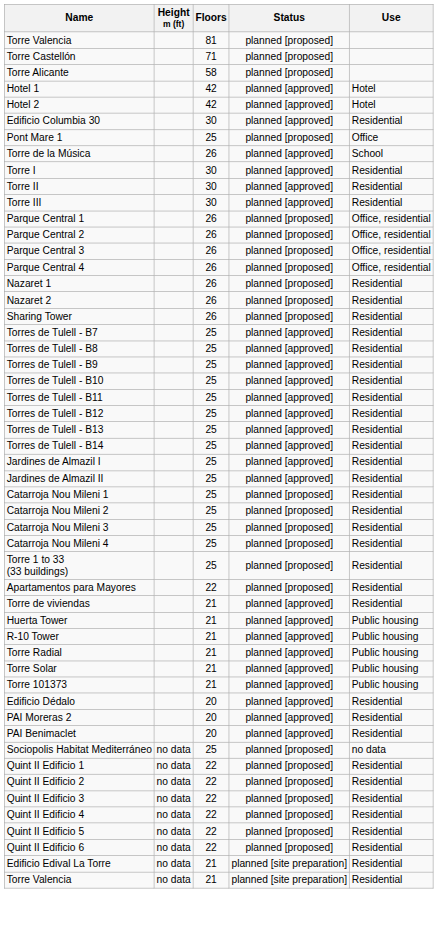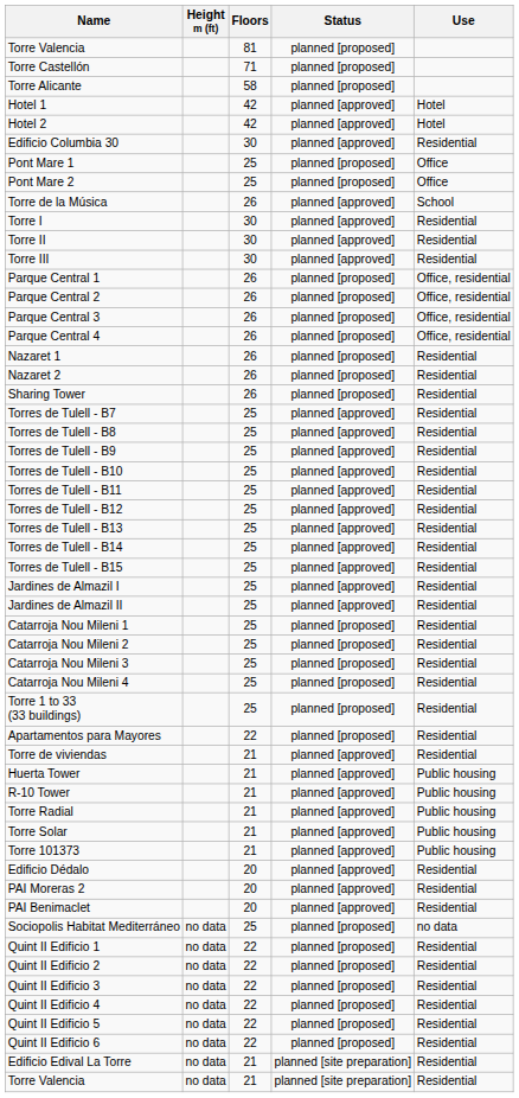 <table class="wikitable sortable">
 <tr>
 <th>Name</th>
 <th>Height<br><small>m (ft)</small></th>
 <th>Floors</th>
 <th>Status</th>
 <th>Use</th>
 </tr>
 <tr>
 <td>Torre Valencia </td>
 <td align="center"></td>
 <td align="center">81</td>
 <td align="center">planned [proposed]</td>
 <td></td>
 </tr>
 <tr>
 <td>Torre Castellón </td>
 <td align="center"></td>
 <td align="center">71</td>
 <td align="center">planned [proposed]</td>
 <td></td>
 </tr>
 <tr>
 <td>Torre Alicante </td>
 <td align="center"></td>
 <td align="center">58</td>
 <td align="center">planned [proposed]</td>
 <td></td>
 </tr>
 <tr>
 <td>Hotel 1 </td>
 <td align="center"></td>
 <td align="center">42</td>
 <td align="center">planned [approved]</td>
 <td>Hotel</td>
 </tr>
 <tr>
 <td>Hotel 2 </td>
 <td align="center"></td>
 <td align="center">42</td>
 <td align="center">planned [approved]</td>
 <td>Hotel</td>
 </tr>
 <tr>
 <td>Edificio Columbia 30 </td>
 <td align="center"></td>
 <td align="center">30</td>
 <td align="center">planned [approved]</td>
 <td>Residential</td>
 </tr>
 <tr>
 <td>Pont Mare 1 </td>
+<td align="center"></td>
+<td align="center">25</td>
+<td align="center">planned [proposed]</td>
+<td>Office</td>
+</tr>
+<tr>
+<td>Pont Mare 2 </td>
 <td align="center"></td>
 <td align="center">25</td>
 <td align="center">planned [proposed]</td>
 <td>Office</td>
 </tr>
 <tr>
 <td>Torre de la Música </td>
 <td align="center"></td>
 <td align="center">26</td>
 <td align="center">planned [approved]</td>
 <td>School</td>
 </tr>
 <tr>
 <td>Torre I </td>
 <td align="center"></td>
 <td align="center">30</td>
 <td align="center">planned [approved]</td>
 <td>Residential</td>
 </tr>
 <tr>
 <td>Torre II </td>
 <td align="center"></td>
 <td align="center">30</td>
 <td align="center">planned [approved]</td>
 <td>Residential</td>
 </tr>
 <tr>
 <td>Torre III </td>
 <td align="center"></td>
 <td align="center">30</td>
 <td align="center">planned [approved]</td>
 <td>Residential</td>
 </tr>
 <tr>
 <td>Parque Central 1 </td>
 <td align="center"></td>
 <td align="center">26</td>
 <td align="center">planned [proposed]</td>
 <td>Office, residential</td>
 </tr>
 <tr>
 <td>Parque Central 2 </td>
 <td align="center"></td>
 <td align="center">26</td>
 <td align="center">planned [proposed]</td>
 <td>Office, residential</td>
 </tr>
 <tr>
 <td>Parque Central 3 </td>
 <td align="center"></td>
 <td align="center">26</td>
 <td align="center">planned [proposed]</td>
 <td>Office, residential</td>
 </tr>
 <tr>
 <td>Parque Central 4 </td>
 <td align="center"></td>
 <td align="center">26</td>
 <td align="center">planned [proposed]</td>
 <td>Office, residential</td>
 </tr>
 <tr>
 <td>Nazaret 1 </td>
 <td align="center"></td>
 <td align="center">26</td>
 <td align="center">planned [proposed]</td>
 <td>Residential</td>
 </tr>
 <tr>
 <td>Nazaret 2 </td>
 <td align="center"></td>
 <td align="center">26</td>
 <td align="center">planned [proposed]</td>
 <td>Residential</td>
 </tr>
 <tr>
 <td>Sharing Tower </td>
 <td align="center"></td>
 <td align="center">26</td>
 <td align="center">planned [proposed]</td>
 <td>Residential</td>
 </tr>
 <tr>
 <td>Torres de Tulell - B7 </td>
 <td align="center"></td>
 <td align="center">25</td>
 <td align="center">planned [approved]</td>
 <td>Residential</td>
 </tr>
 <tr>
 <td>Torres de Tulell - B8 </td>
 <td align="center"></td>
 <td align="center">25</td>
 <td align="center">planned [approved]</td>
 <td>Residential</td>
 </tr>
 <tr>
 <td>Torres de Tulell - B9 </td>
 <td align="center"></td>
 <td align="center">25</td>
 <td align="center">planned [approved]</td>
 <td>Residential</td>
 </tr>
 <tr>
 <td>Torres de Tulell - B10 </td>
 <td align="center"></td>
 <td align="center">25</td>
 <td align="center">planned [approved]</td>
 <td>Residential</td>
 </tr>
 <tr>
 <td>Torres de Tulell - B11 </td>
 <td align="center"></td>
 <td align="center">25</td>
 <td align="center">planned [approved]</td>
 <td>Residential</td>
 </tr>
 <tr>
 <td>Torres de Tulell - B12 </td>
 <td align="center"></td>
 <td align="center">25</td>
 <td align="center">planned [approved]</td>
 <td>Residential</td>
 </tr>
 <tr>
 <td>Torres de Tulell - B13 </td>
 <td align="center"></td>
 <td align="center">25</td>
 <td align="center">planned [approved]</td>
 <td>Residential</td>
 </tr>
 <tr>
 <td>Torres de Tulell - B14 </td>
+<td align="center"></td>
+<td align="center">25</td>
+<td align="center">planned [approved]</td>
+<td>Residential</td>
+</tr>
+<tr>
+<td>Torres de Tulell - B15 </td>
 <td align="center"></td>
 <td align="center">25</td>
 <td align="center">planned [approved]</td>
 <td>Residential</td>
 </tr>
 <tr>
 <td>Jardines de Almazil I </td>
 <td align="center"></td>
 <td align="center">25</td>
 <td align="center">planned [approved]</td>
 <td>Residential</td>
 </tr>
 <tr>
 <td>Jardines de Almazil II </td>
 <td align="center"></td>
 <td align="center">25</td>
 <td align="center">planned [approved]</td>
 <td>Residential</td>
 </tr>
 <tr>
 <td>Catarroja Nou Mileni 1 </td>
 <td align="center"></td>
 <td align="center">25</td>
 <td align="center">planned [proposed]</td>
 <td>Residential</td>
 </tr>
 <tr>
 <td>Catarroja Nou Mileni 2 </td>
 <td align="center"></td>
 <td align="center">25</td>
 <td align="center">planned [proposed]</td>
 <td>Residential</td>
 </tr>
 <tr>
 <td>Catarroja Nou Mileni 3 </td>
 <td align="center"></td>
 <td align="center">25</td>
 <td align="center">planned [proposed]</td>
 <td>Residential</td>
 </tr>
 <tr>
 <td>Catarroja Nou Mileni 4 </td>
 <td align="center"></td>
 <td align="center">25</td>
 <td align="center">planned [proposed]</td>
 <td>Residential</td>
 </tr>
 <tr>
 <td>Torre 1 to 33<br>(33 buildings) </td>
 <td align="center"></td>
 <td align="center">25</td>
 <td align="center">planned [proposed]</td>
 <td>Residential</td>
 </tr>
 <tr>
 <td>Apartamentos para Mayores </td>
 <td align="center"></td>
 <td align="center">22</td>
 <td align="center">planned [proposed]</td>
 <td>Residential</td>
 </tr>
 <tr>
 <td>Torre de viviendas </td>
 <td align="center"></td>
 <td align="center">21</td>
 <td align="center">planned [approved]</td>
 <td>Residential</td>
 </tr>
 <tr>
 <td>Huerta Tower </td>
 <td align="center"></td>
 <td align="center">21</td>
 <td align="center">planned [approved]</td>
 <td>Public housing</td>
 </tr>
 <tr>
 <td>R-10 Tower </td>
 <td align="center"></td>
 <td align="center">21</td>
 <td align="center">planned [approved]</td>
 <td>Public housing</td>
 </tr>
 <tr>
 <td>Torre Radial </td>
 <td align="center"></td>
 <td align="center">21</td>
 <td align="center">planned [approved]</td>
 <td>Public housing</td>
 </tr>
 <tr>
 <td>Torre Solar </td>
 <td align="center"></td>
 <td align="center">21</td>
 <td align="center">planned [approved]</td>
 <td>Public housing</td>
 </tr>
 <tr>
 <td>Torre 101373 </td>
 <td align="center"></td>
 <td align="center">21</td>
 <td align="center">planned [approved]</td>
 <td>Public housing</td>
 </tr>
 <tr>
 <td>Edificio Dédalo </td>
 <td align="center"></td>
 <td align="center">20</td>
 <td align="center">planned [approved]</td>
 <td>Residential</td>
 </tr>
 <tr>
 <td>PAI Moreras 2 </td>
 <td align="center"></td>
 <td align="center">20</td>
 <td align="center">planned [approved]</td>
 <td>Residential</td>
 </tr>
 <tr>
 <td>PAI Benimaclet </td>
 <td align="center"></td>
 <td align="center">20</td>
 <td align="center">planned [approved]</td>
 <td>Residential</td>
 </tr>
 <tr>
 <td>Sociopolis Habitat Mediterráneo </td>
 <td align="center">no data</td>
 <td align="center">25</td>
 <td align="center">planned [proposed]</td>
 <td>no data</td>
 </tr>
 <tr>
 <td>Quint II Edificio 1 </td>
 <td align="center">no data</td>
 <td align="center">22</td>
 <td align="center">planned [proposed]</td>
 <td>Residential</td>
 </tr>
 <tr>
 <td>Quint II Edificio 2 </td>
 <td align="center">no data</td>
 <td align="center">22</td>
 <td align="center">planned [proposed]</td>
 <td>Residential</td>
 </tr>
 <tr>
 <td>Quint II Edificio 3 </td>
 <td align="center">no data</td>
 <td align="center">22</td>
 <td align="center">planned [proposed]</td>
 <td>Residential</td>
 </tr>
 <tr>
 <td>Quint II Edificio 4 </td>
 <td align="center">no data</td>
 <td align="center">22</td>
 <td align="center">planned [proposed]</td>
 <td>Residential</td>
 </tr>
 <tr>
 <td>Quint II Edificio 5 </td>
 <td align="center">no data</td>
 <td align="center">22</td>
 <td align="center">planned [proposed]</td>
 <td>Residential</td>
 </tr>
 <tr>
 <td>Quint II Edificio 6 </td>
 <td align="center">no data</td>
 <td align="center">22</td>
 <td align="center">planned [proposed]</td>
 <td>Residential</td>
 </tr>
 <tr>
 <td>Edificio Edival La Torre </td>
 <td align="center">no data</td>
 <td align="center">21</td>
 <td align="center">planned [site preparation]</td>
 <td>Residential</td>
 </tr>
 <tr>
 <td>Torre Valencia </td>
 <td align="center">no data</td>
 <td align="center">21</td>
 <td align="center">planned [site preparation]</td>
 <td>Residential</td>
 </tr>
 </table>
